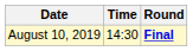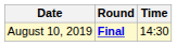 <table class="wikitable">
 <tr>
 <th>Date</th>
+<th>Round</th>
 <th>Time</th>
-<th>Round</th>
 </tr>
 <tr style=background:lemonchiffon>
 <td>August 10, 2019</td>
+<td><strong><a href='#'>Final</a></strong></td>
 <td>14:30</td>
-<td><strong><a href='#'>Final</a></strong></td>
 </tr>
 </table>
